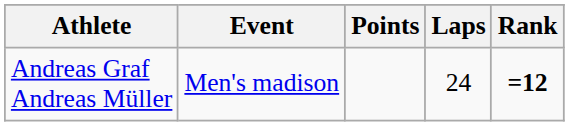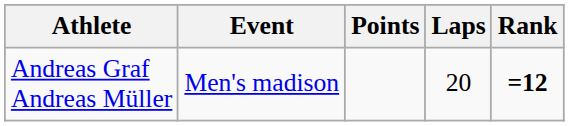 <table class=wikitable style=font-size:90%;text-align:center>
 <tr>
 <th>Athlete</th>
 <th>Event</th>
 <th>Points</th>
 <th>Laps</th>
 <th>Rank</th>
 </tr>
 <tr>
 <td align=left><a href='#'>Andreas Graf</a><br><a href='#'>Andreas Müller</a></td>
 <td align=left><a href='#'>Men's madison</a></td>
 <td></td>
-<td>24</td>
+<td>20</td>
 <td><strong>=12</strong></td>
 </tr>
 </table>
